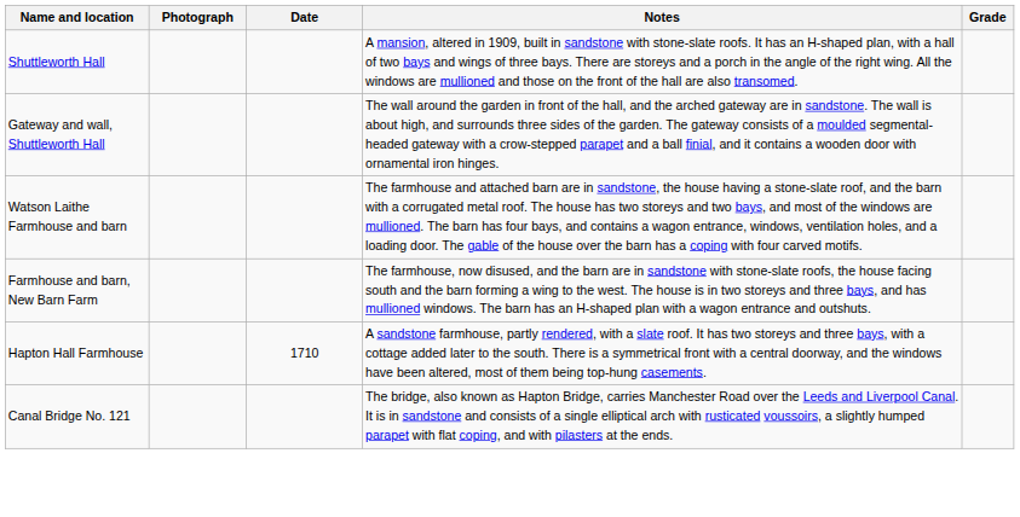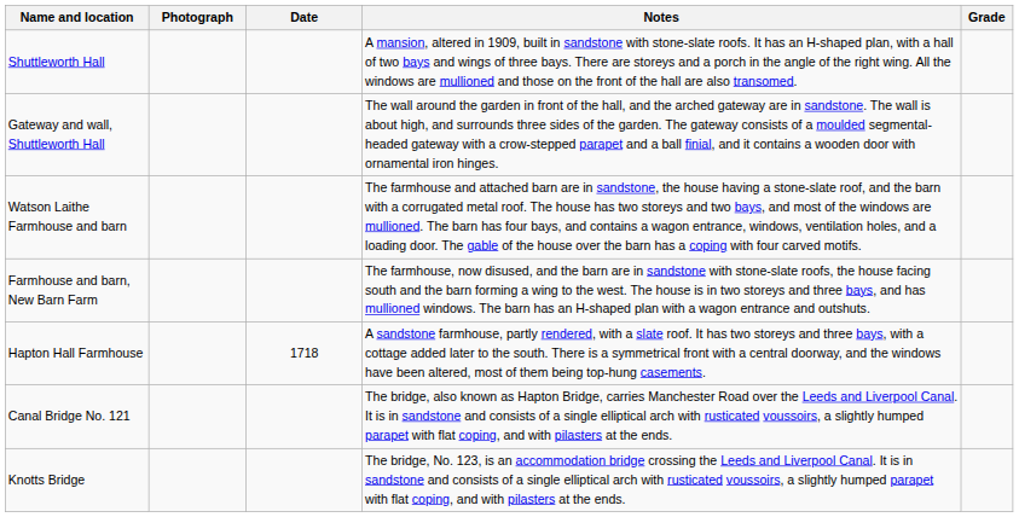 <table class="wikitable sortable plainrowheaders" style="width:100%;border:0px;text-align:left;line-height:150%;">
 <tr>
 <th scope="col"  style="width:150px">Name and location</th>
 <th scope="col"  style="width:100px" class="unsortable">Photograph</th>
 <th scope="col"  style="width:120px">Date</th>
 <th scope="col"  style="width:650px" class="unsortable">Notes</th>
 <th scope="col"  style="width:50px">Grade</th>
 </tr>
 <tr>
 <td><a href='#'>Shuttleworth Hall</a><br><small></small></td>
 <td></td>
 <td align="center"></td>
 <td>A <a href='#'>mansion</a>, altered in 1909, built in <a href='#'>sandstone</a> with stone-slate roofs.  It has an H-shaped plan, with a hall of two <a href='#'>bays</a> and wings of three bays.  There are  storeys and a porch in the angle of the right wing.  All the windows are <a href='#'>mullioned</a> and those on the front of the hall are also <a href='#'>transomed</a>.</td>
 <td align="center" ></td>
 </tr>
 <tr>
 <td>Gateway and wall,<br><a href='#'>Shuttleworth Hall</a><br><small></small></td>
 <td></td>
 <td align="center"></td>
 <td>The wall around the garden in front of the hall, and the arched gateway are in <a href='#'>sandstone</a>.  The wall is about  high, and surrounds three sides of the garden.  The gateway consists of a <a href='#'>moulded</a> segmental-headed gateway with a crow-stepped <a href='#'>parapet</a> and a ball <a href='#'>finial</a>, and it contains a wooden door with ornamental iron hinges.</td>
 <td align="center" ></td>
 </tr>
 <tr>
 <td>Watson Laithe Farmhouse and barn<br><small></small></td>
 <td></td>
 <td align="center"></td>
 <td>The farmhouse and attached barn are in <a href='#'>sandstone</a>, the house having a stone-slate roof, and the barn with a corrugated metal roof.  The house has two storeys and two <a href='#'>bays</a>, and most of the windows are <a href='#'>mullioned</a>.  The barn has four bays, and contains a wagon entrance, windows, ventilation holes, and a loading door.  The <a href='#'>gable</a> of the house over the barn has a <a href='#'>coping</a> with four carved motifs.</td>
 <td align="center" ></td>
 </tr>
 <tr>
 <td>Farmhouse and barn,<br>New Barn Farm<br><small></small></td>
 <td></td>
 <td align="center"></td>
 <td>The farmhouse, now disused, and the barn are in <a href='#'>sandstone</a> with stone-slate roofs, the house facing south and the barn forming a wing to the west.  The house is in two storeys and three <a href='#'>bays</a>, and has <a href='#'>mullioned</a> windows.  The barn has an H-shaped plan with a wagon entrance and outshuts.</td>
 <td align="center" ></td>
 </tr>
 <tr>
 <td>Hapton Hall Farmhouse<br><small></small></td>
 <td></td>
-<td align="center">1710</td>
+<td align="center">1718</td>
 <td>A <a href='#'>sandstone</a> farmhouse, partly <a href='#'>rendered</a>, with a <a href='#'>slate</a> roof.  It has two storeys and three <a href='#'>bays</a>, with a cottage added later to the south.  There is a symmetrical front with a central doorway, and the windows have been altered, most of them being top-hung <a href='#'>casements</a>.</td>
 <td align="center" ></td>
 </tr>
 <tr>
 <td>Canal Bridge No. 121<br><small></small></td>
 <td></td>
 <td align="center"></td>
 <td>The bridge, also known as Hapton Bridge, carries Manchester Road over the <a href='#'>Leeds and Liverpool Canal</a>.  It is in <a href='#'>sandstone</a> and consists of a single elliptical arch with <a href='#'>rusticated</a> <a href='#'>voussoirs</a>, a slightly humped <a href='#'>parapet</a> with flat <a href='#'>coping</a>, and with <a href='#'>pilasters</a> at the ends.</td>
 <td align="center" ></td>
 </tr>
 <tr>
+<td>Knotts Bridge<br><small></small></td>
+<td></td>
+<td align="center"></td>
+<td>The bridge, No. 123, is an <a href='#'>accommodation bridge</a> crossing the <a href='#'>Leeds and Liverpool Canal</a>.  It is in <a href='#'>sandstone</a> and consists of a single elliptical arch with <a href='#'>rusticated</a> <a href='#'>voussoirs</a>, a slightly humped <a href='#'>parapet</a> with flat <a href='#'>coping</a>, and with <a href='#'>pilasters</a> at the ends.</td>
+<td align="center" ></td>
+</tr>
+<tr>
 </tr>
 </table>
